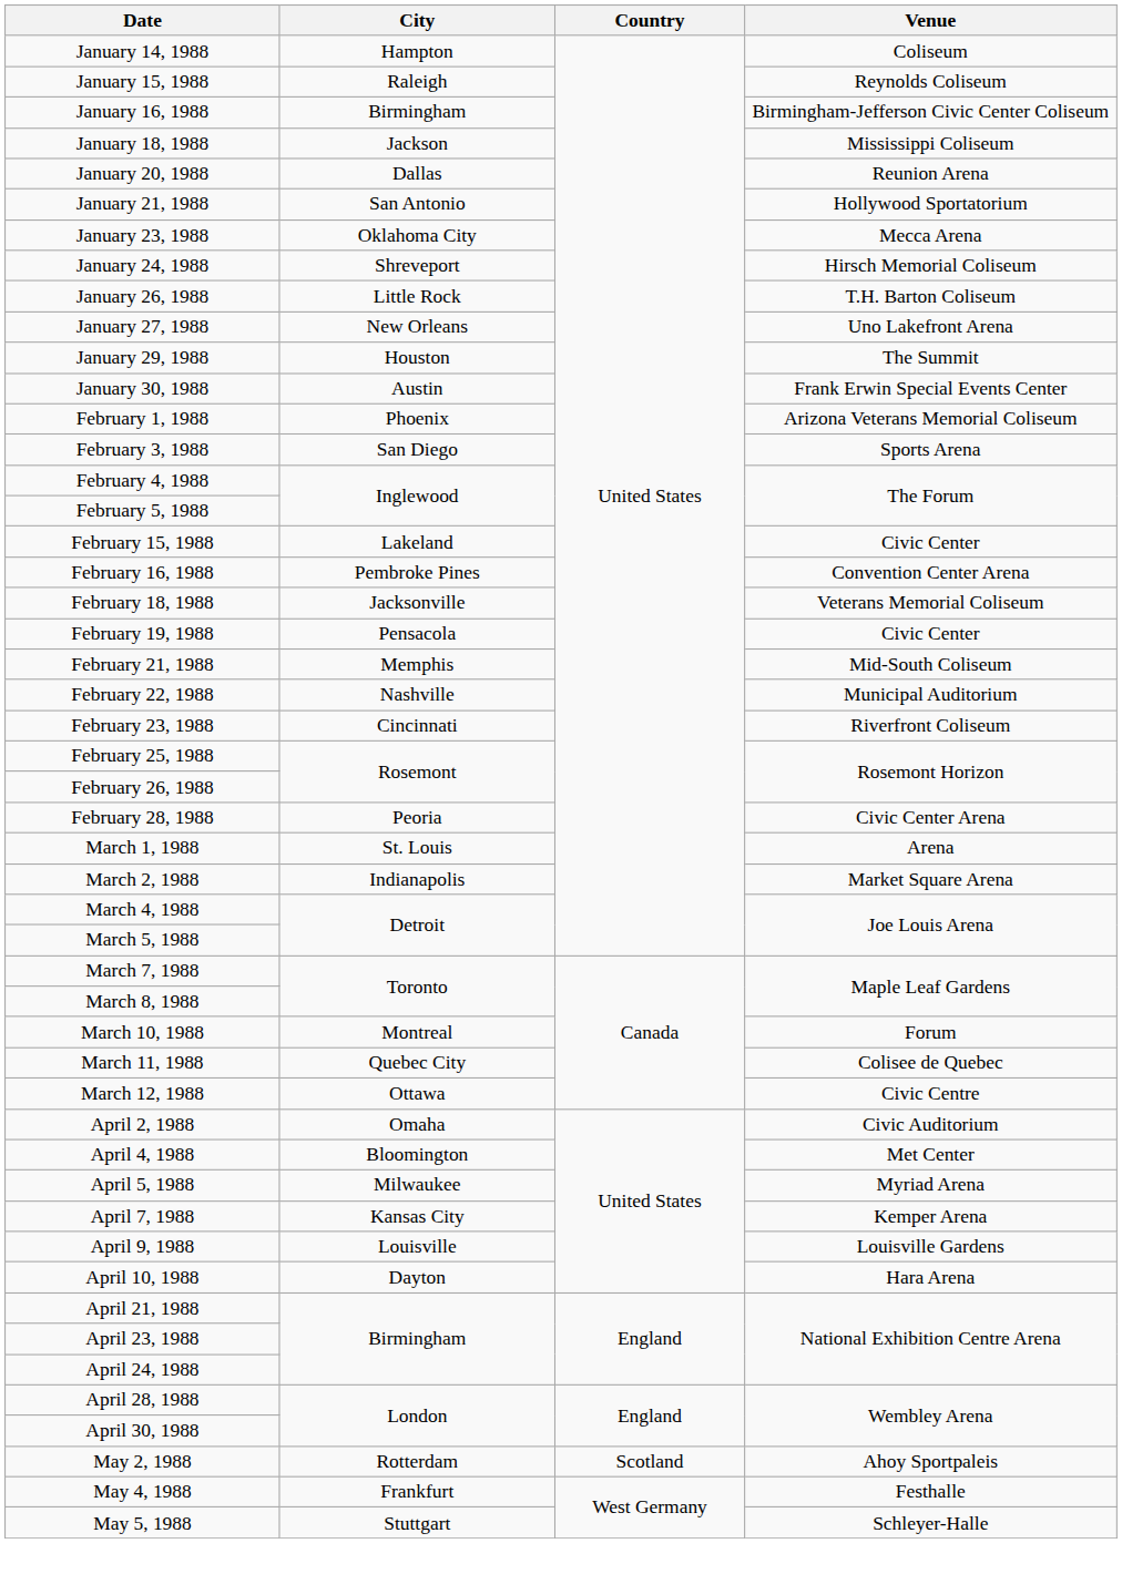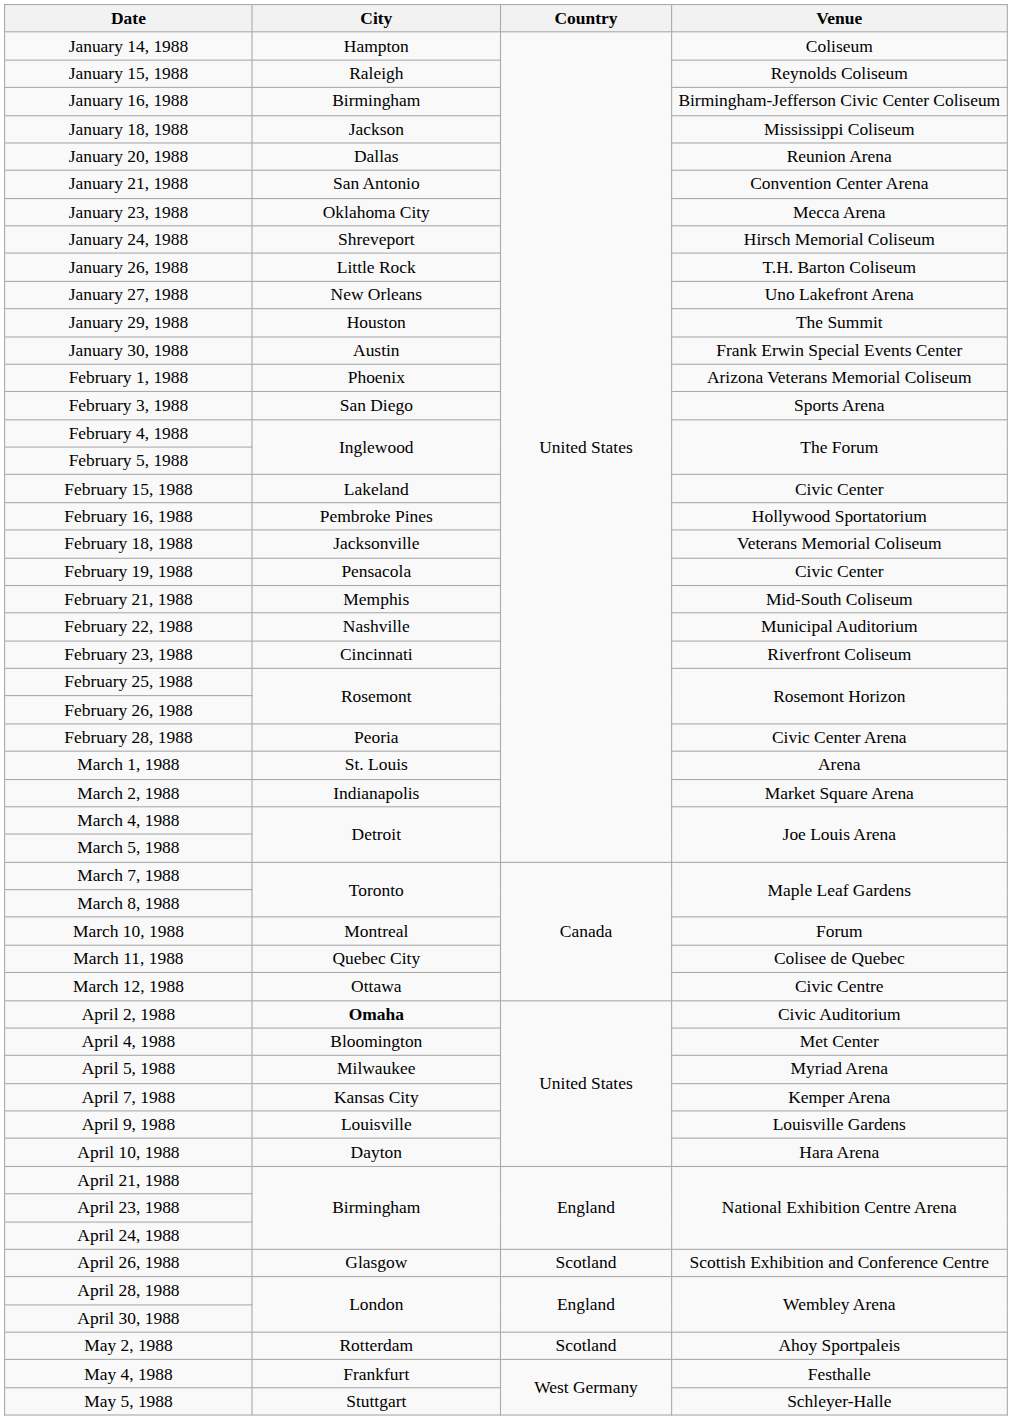 <table class="wikitable" style="text-align:center;">
 <tr>
 <th style="width:220px;">Date</th>
 <th style="width:220px;">City</th>
 <th style="width:150px;">Country</th>
 <th style="width:300px;">Venue</th>
 </tr>
 <tr>
 <td>January 14, 1988</td>
 <td>Hampton</td>
 <td rowspan="30">United States</td>
 <td>Coliseum</td>
 </tr>
 <tr>
 <td>January 15, 1988</td>
 <td>Raleigh</td>
 <td>Reynolds Coliseum</td>
 </tr>
 <tr>
 <td>January 16, 1988</td>
 <td>Birmingham</td>
 <td>Birmingham-Jefferson Civic Center Coliseum</td>
 </tr>
 <tr>
 <td>January 18, 1988</td>
 <td>Jackson</td>
 <td>Mississippi Coliseum</td>
 </tr>
 <tr>
 <td>January 20, 1988</td>
 <td>Dallas</td>
 <td>Reunion Arena</td>
 </tr>
 <tr>
 <td>January 21, 1988</td>
 <td>San Antonio</td>
-<td>Hollywood Sportatorium</td>
+<td>Convention Center Arena</td>
 </tr>
 <tr>
 <td>January 23, 1988</td>
 <td>Oklahoma City</td>
 <td>Mecca Arena</td>
 </tr>
 <tr>
 <td>January 24, 1988</td>
 <td>Shreveport</td>
 <td>Hirsch Memorial Coliseum</td>
 </tr>
 <tr>
 <td>January 26, 1988</td>
 <td>Little Rock</td>
 <td>T.H. Barton Coliseum</td>
 </tr>
 <tr>
 <td>January 27, 1988</td>
 <td>New Orleans</td>
 <td>Uno Lakefront Arena</td>
 </tr>
 <tr>
 <td>January 29, 1988</td>
 <td>Houston</td>
 <td>The Summit</td>
 </tr>
 <tr>
 <td>January 30, 1988</td>
 <td>Austin</td>
 <td>Frank Erwin Special Events Center</td>
 </tr>
 <tr>
 <td>February 1, 1988</td>
 <td>Phoenix</td>
 <td>Arizona Veterans Memorial Coliseum</td>
 </tr>
 <tr>
 <td>February 3, 1988</td>
 <td>San Diego</td>
 <td>Sports Arena</td>
 </tr>
 <tr>
 <td>February 4, 1988</td>
 <td rowspan="2">Inglewood</td>
 <td rowspan="2">The Forum</td>
 </tr>
 <tr>
 <td>February 5, 1988</td>
 </tr>
 <tr>
 <td>February 15, 1988</td>
 <td>Lakeland</td>
 <td>Civic Center</td>
 </tr>
 <tr>
 <td>February 16, 1988</td>
 <td>Pembroke Pines</td>
-<td>Convention Center Arena</td>
+<td>Hollywood Sportatorium</td>
 </tr>
 <tr>
 <td>February 18, 1988</td>
 <td>Jacksonville</td>
 <td>Veterans Memorial Coliseum</td>
 </tr>
 <tr>
 <td>February 19, 1988</td>
 <td>Pensacola</td>
 <td>Civic Center</td>
 </tr>
 <tr>
 <td>February 21, 1988</td>
 <td>Memphis</td>
 <td>Mid-South Coliseum</td>
 </tr>
 <tr>
 <td>February 22, 1988</td>
 <td>Nashville</td>
 <td>Municipal Auditorium</td>
 </tr>
 <tr>
 <td>February 23, 1988</td>
 <td>Cincinnati</td>
 <td>Riverfront Coliseum</td>
 </tr>
 <tr>
 <td>February 25, 1988</td>
 <td rowspan="2">Rosemont</td>
 <td rowspan="2">Rosemont Horizon</td>
 </tr>
 <tr>
 <td>February 26, 1988</td>
 </tr>
 <tr>
 <td>February 28, 1988</td>
 <td>Peoria</td>
 <td>Civic Center Arena</td>
 </tr>
 <tr>
 <td>March 1, 1988</td>
 <td>St. Louis</td>
 <td>Arena</td>
 </tr>
 <tr>
 <td>March 2, 1988</td>
 <td>Indianapolis</td>
 <td>Market Square Arena</td>
 </tr>
 <tr>
 <td>March 4, 1988</td>
 <td rowspan="2">Detroit</td>
 <td rowspan="2">Joe Louis Arena</td>
 </tr>
 <tr>
 <td>March 5, 1988</td>
 </tr>
 <tr>
 <td>March 7, 1988</td>
 <td rowspan="2">Toronto</td>
 <td rowspan="5">Canada</td>
 <td rowspan="2">Maple Leaf Gardens</td>
 </tr>
 <tr>
 <td>March 8, 1988</td>
 </tr>
 <tr>
 <td>March 10, 1988</td>
 <td>Montreal</td>
 <td>Forum</td>
 </tr>
 <tr>
 <td>March 11, 1988</td>
 <td>Quebec City</td>
 <td>Colisee de Quebec</td>
 </tr>
 <tr>
 <td>March 12, 1988</td>
 <td>Ottawa</td>
 <td>Civic Centre</td>
 </tr>
 <tr>
 <td>April 2, 1988</td>
-<td>Omaha</td>
+<td><strong>Omaha</strong></td>
 <td rowspan="6">United States</td>
 <td>Civic Auditorium</td>
 </tr>
 <tr>
 <td>April 4, 1988</td>
 <td>Bloomington</td>
 <td>Met Center</td>
 </tr>
 <tr>
 <td>April 5, 1988</td>
 <td>Milwaukee</td>
 <td>Myriad Arena</td>
 </tr>
 <tr>
 <td>April 7, 1988</td>
 <td>Kansas City</td>
 <td>Kemper Arena</td>
 </tr>
 <tr>
 <td>April 9, 1988</td>
 <td>Louisville</td>
 <td>Louisville Gardens</td>
 </tr>
 <tr>
 <td>April 10, 1988</td>
 <td>Dayton</td>
 <td>Hara Arena</td>
 </tr>
 <tr>
 <td>April 21, 1988</td>
 <td rowspan="3">Birmingham</td>
 <td rowspan="3">England</td>
 <td rowspan="3">National Exhibition Centre Arena</td>
 </tr>
 <tr>
 <td>April 23, 1988</td>
 </tr>
 <tr>
 <td>April 24, 1988</td>
 </tr>
 <tr>
+<td>April 26, 1988</td>
+<td>Glasgow</td>
+<td>Scotland</td>
+<td>Scottish Exhibition and Conference Centre</td>
+</tr>
+<tr>
 <td>April 28, 1988</td>
 <td rowspan="2">London</td>
 <td rowspan="2">England</td>
 <td rowspan="2">Wembley Arena</td>
 </tr>
 <tr>
 <td>April 30, 1988</td>
 </tr>
 <tr>
 <td>May 2, 1988</td>
 <td>Rotterdam</td>
 <td>Scotland</td>
 <td>Ahoy Sportpaleis</td>
 </tr>
 <tr>
 <td>May 4, 1988</td>
 <td>Frankfurt</td>
 <td rowspan="2">West Germany</td>
 <td>Festhalle</td>
 </tr>
 <tr>
 <td>May 5, 1988</td>
 <td>Stuttgart</td>
 <td>Schleyer-Halle</td>
 </tr>
 </table>
